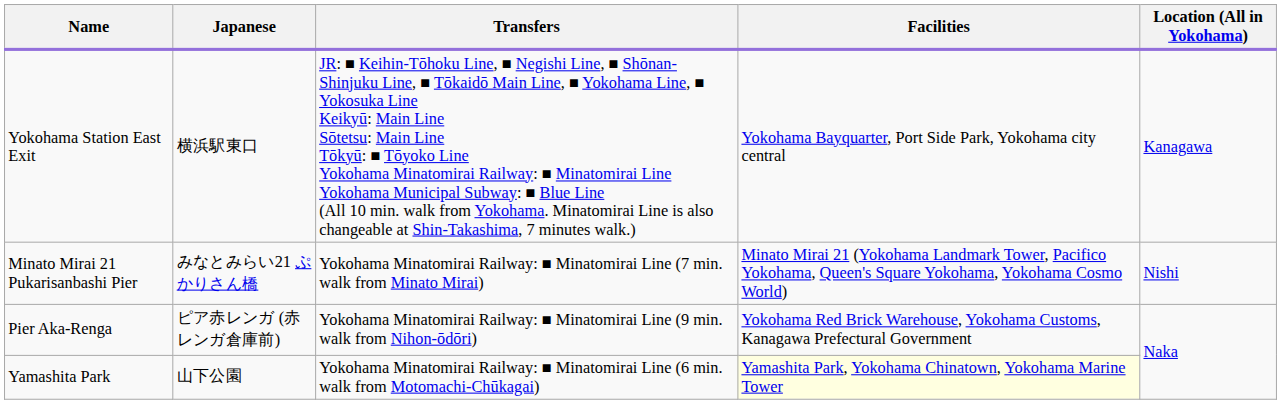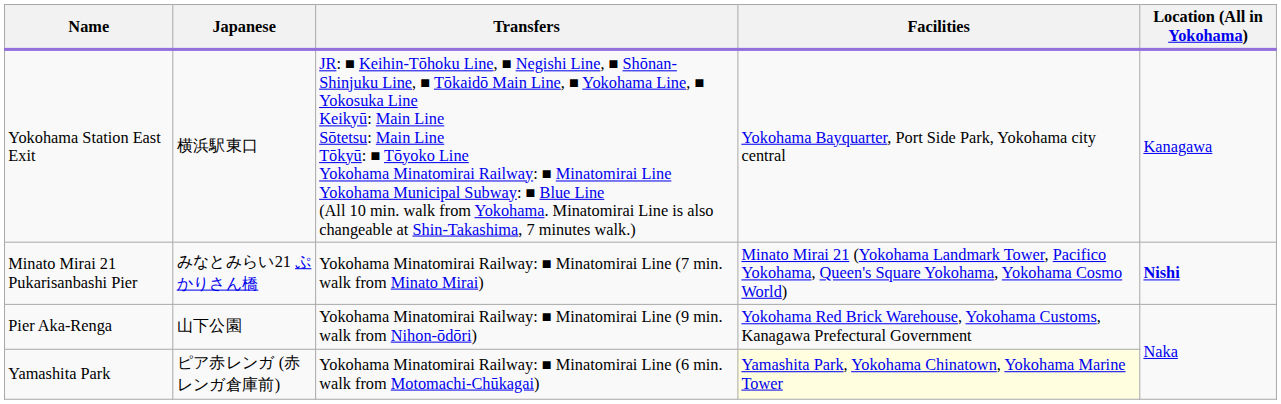 <table class="wikitable">
 <tr style="border-bottom:mediumpurple solid 3px;">
 <th>Name</th>
 <th>Japanese</th>
 <th>Transfers</th>
 <th>Facilities</th>
 <th>Location (All in <a href='#'>Yokohama</a>)</th>
 </tr>
 <tr>
 <td>Yokohama Station East Exit</td>
 <td>横浜駅東口</td>
 <td><a href='#'>JR</a>: <span>■</span> <a href='#'>Keihin-Tōhoku Line</a>, <span>■</span> <a href='#'>Negishi Line</a>, <span>■</span> <a href='#'>Shōnan-Shinjuku Line</a>, <span>■</span> <a href='#'>Tōkaidō Main Line</a>, <span>■</span> <a href='#'>Yokohama Line</a>, <span>■</span> <a href='#'>Yokosuka Line</a><br><a href='#'>Keikyū</a>: <a href='#'>Main Line</a><br><a href='#'>Sōtetsu</a>: <a href='#'>Main Line</a><br><a href='#'>Tōkyū</a>: <span>■</span> <a href='#'>Tōyoko Line</a><br><a href='#'>Yokohama Minatomirai Railway</a>: <span>■</span> <a href='#'>Minatomirai Line</a><br><a href='#'>Yokohama Municipal Subway</a>: <span>■</span> <a href='#'>Blue Line</a><br>(All 10 min. walk from <a href='#'>Yokohama</a>. Minatomirai Line is also changeable at <a href='#'>Shin-Takashima</a>, 7 minutes walk.)</td>
 <td><a href='#'>Yokohama Bayquarter</a>, Port Side Park, Yokohama city central</td>
 <td><a href='#'>Kanagawa</a></td>
 </tr>
 <tr>
 <td>Minato Mirai 21 Pukarisanbashi Pier</td>
 <td>みなとみらい21 <a href='#'>ぷかりさん橋</a></td>
 <td>Yokohama Minatomirai Railway: <span>■</span> Minatomirai Line (7 min. walk from <a href='#'>Minato Mirai</a>)</td>
 <td><a href='#'>Minato Mirai 21</a> (<a href='#'>Yokohama Landmark Tower</a>, <a href='#'>Pacifico Yokohama</a>, <a href='#'>Queen's Square Yokohama</a>, <a href='#'>Yokohama Cosmo World</a>)</td>
-<td><a href='#'>Nishi</a></td>
+<td><strong><a href='#'>Nishi</a></strong></td>
 </tr>
 <tr>
 <td>Pier Aka-Renga</td>
-<td>ピア赤レンガ (赤レンガ倉庫前)</td>
+<td>山下公園</td>
 <td>Yokohama Minatomirai Railway: <span>■</span> Minatomirai Line (9 min. walk from <a href='#'>Nihon-ōdōri</a>)</td>
 <td><a href='#'>Yokohama Red Brick Warehouse</a>, <a href='#'>Yokohama Customs</a>, Kanagawa Prefectural Government</td>
 <td rowspan=2><a href='#'>Naka</a></td>
 </tr>
 <tr>
 <td>Yamashita Park</td>
-<td>山下公園</td>
+<td>ピア赤レンガ (赤レンガ倉庫前)</td>
 <td>Yokohama Minatomirai Railway: <span>■</span> Minatomirai Line (6 min. walk from <a href='#'>Motomachi-Chūkagai</a>)</td>
 <td style="background: lightyellow;"><a href='#'>Yamashita Park</a>, <a href='#'>Yokohama Chinatown</a>, <a href='#'>Yokohama Marine Tower</a></td>
 </tr>
 </table>
